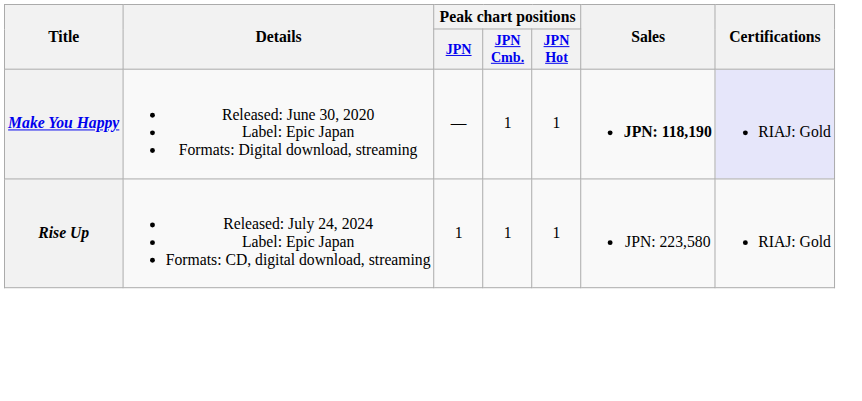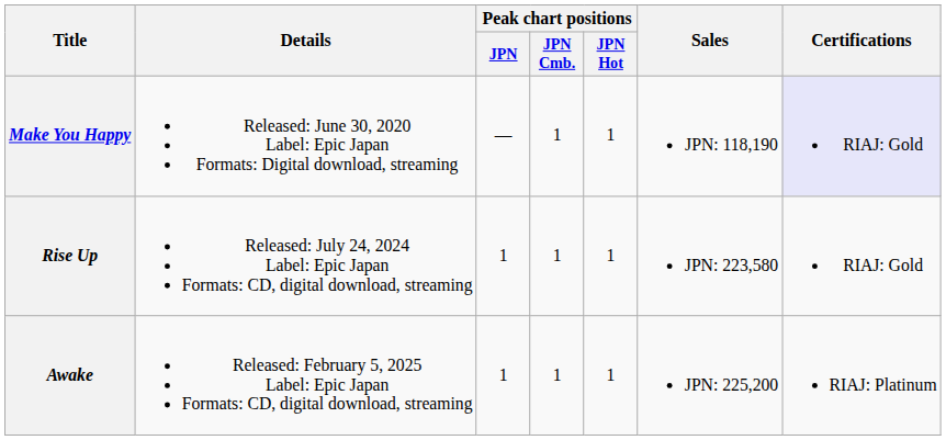 <table class="wikitable plainrowheaders" style="text-align:center">
 <tr>
 <th scope="col" rowspan="2">Title</th>
 <th scope="col" rowspan="2">Details</th>
 <th scope="col" colspan="3">Peak chart positions</th>
 <th scope="col" rowspan="2">Sales</th>
 <th scope="col" rowspan="2">Certifications</th>
 </tr>
 <tr>
 <th scope="col" style="width:3em;font-size:90%"><a href='#'>JPN</a><br></th>
 <th scope="col" style="width:3em;font-size:90%"><a href='#'>JPN<br>Cmb.</a><br></th>
 <th scope="col" style="width:3em;font-size:90%"><a href='#'>JPN<br>Hot</a><br></th>
 </tr>
 <tr>
 <th scope="row"><em><a href='#'>Make You Happy</a></em></th>
 <td><br><ul><li>Released: June 30, 2020</li><li>Label: Epic Japan</li><li>Formats: Digital download, streaming</li></ul></td>
 <td>—</td>
 <td>1</td>
 <td>1</td>
-<td><strong><br><ul><li>JPN: 118,190 </li></ul></strong></td>
+<td><br><ul><li>JPN: 118,190 </li></ul></td>
 <td style="background: lavender;"><br><ul><li>RIAJ: Gold </li></ul></td>
 </tr>
 <tr>
 <th scope="row"><em>Rise Up</em></th>
 <td><br><ul><li>Released: July 24, 2024</li><li>Label: Epic Japan</li><li>Formats: CD, digital download, streaming</li></ul></td>
 <td>1</td>
 <td>1</td>
 <td>1</td>
 <td><br><ul><li>JPN: 223,580 </li></ul></td>
 <td><br><ul><li>RIAJ: Gold </li></ul></td>
 </tr>
+<tr>
+<th scope="row"><em>Awake</em></th>
+<td><br><ul><li>Released: February 5, 2025</li><li>Label: Epic Japan</li><li>Formats: CD, digital download, streaming</li></ul></td>
+<td>1</td>
+<td>1</td>
+<td>1</td>
+<td><br><ul><li>JPN: 225,200 </li></ul></td>
+<td><br><ul><li>RIAJ: Platinum </li></ul></td>
+</tr>
 </table>
